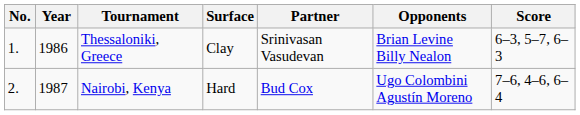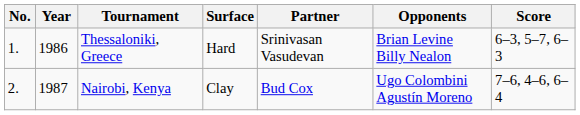 <table class="sortable wikitable" style=font-size:97%>
 <tr>
 <th width=30>No.</th>
 <th width=50>Year</th>
 <th width=200>Tournament</th>
 <th width=50>Surface</th>
 <th width=200>Partner</th>
 <th width=200>Opponents</th>
 <th width=160>Score</th>
 </tr>
 <tr>
 <td>1.</td>
 <td>1986</td>
 <td><a href='#'>Thessaloniki</a>, <a href='#'>Greece</a></td>
-<td>Clay</td>
+<td>Hard</td>
 <td> Srinivasan Vasudevan</td>
 <td> <a href='#'>Brian Levine</a><br> <a href='#'>Billy Nealon</a></td>
 <td>6–3, 5–7, 6–3</td>
 </tr>
 <tr>
 <td>2.</td>
 <td>1987</td>
 <td><a href='#'>Nairobi</a>, <a href='#'>Kenya</a></td>
-<td>Hard</td>
+<td>Clay</td>
 <td> <a href='#'>Bud Cox</a></td>
 <td> <a href='#'>Ugo Colombini</a><br> <a href='#'>Agustín Moreno</a></td>
 <td>7–6, 4–6, 6–4</td>
 </tr>
 </table>
